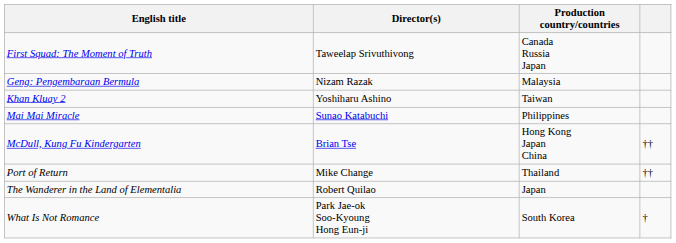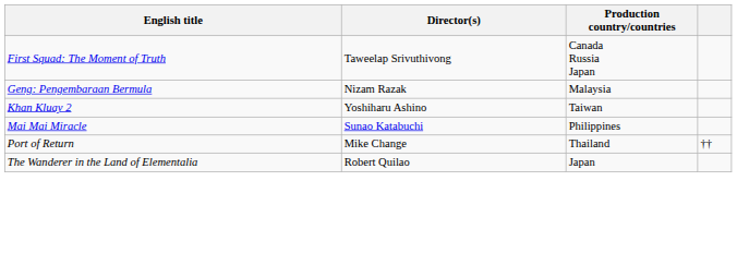 <table class="sortable wikitable" width="80%" cellpadding="5">
 <tr>
 <th width="30%">English title</th>
 <th width="20%">Director(s)</th>
 <th width="10%">Production country/countries</th>
 <th width="3%"></th>
 </tr>
 <tr>
 <td><em><a href='#'>First Squad: The Moment of Truth</a></em></td>
 <td>Taweelap Srivuthivong</td>
 <td>Canada<br>Russia<br>Japan</td>
 <td></td>
 </tr>
 <tr>
 <td><em><a href='#'>Geng: Pengembaraan Bermula</a></em></td>
 <td>Nizam Razak</td>
 <td>Malaysia</td>
 <td></td>
 </tr>
 <tr>
 <td><em><a href='#'>Khan Kluay 2</a></em></td>
 <td>Yoshiharu Ashino</td>
 <td>Taiwan</td>
 <td></td>
 </tr>
 <tr>
 <td><em><a href='#'>Mai Mai Miracle</a></em></td>
 <td><a href='#'>Sunao Katabuchi</a></td>
 <td>Philippines</td>
 <td></td>
 </tr>
 <tr>
-<td><em><a href='#'>McDull, Kung Fu Kindergarten</a></em></td>
-<td><a href='#'>Brian Tse</a></td>
-<td>Hong Kong<br>Japan<br>China</td>
-<td>††</td>
-</tr>
-<tr>
 <td><em>Port of Return</em></td>
 <td>Mike Change</td>
 <td>Thailand</td>
 <td>††</td>
 </tr>
 <tr>
 <td><em>The Wanderer in the Land of Elementalia</em></td>
 <td>Robert Quilao</td>
 <td>Japan</td>
 <td></td>
 </tr>
-<tr>
-<td><em>What Is Not Romance</em></td>
-<td>Park Jae-ok<br>Soo-Kyoung<br>Hong Eun-ji</td>
-<td>South Korea</td>
-<td>†</td>
-</tr>
 </table>
